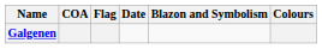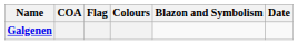 <table class="sortable wikitable">
 <tr>
 <th scope="col">Name</th>
 <th scope="col">COA</th>
 <th scope="col">Flag</th>
+<th scope="col">Colours</th>
+<th scope="col">Blazon and Symbolism</th>
 <th scope="col">Date</th>
-<th scope="col">Blazon and Symbolism</th>
-<th scope="col">Colours</th>
 </tr>
 <tr>
 <th scope="row" style="text-align: left;"><a href='#'>Galgenen</a></th>
 <th></th>
 <th></th>
+<th></th>
 <td></td>
 <td></td>
-<th></th>
 </tr>
 </table>
